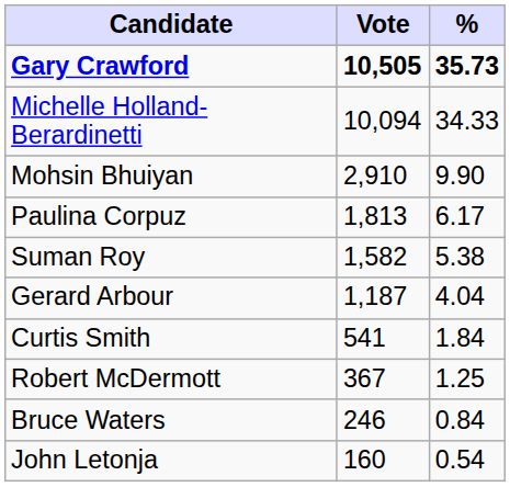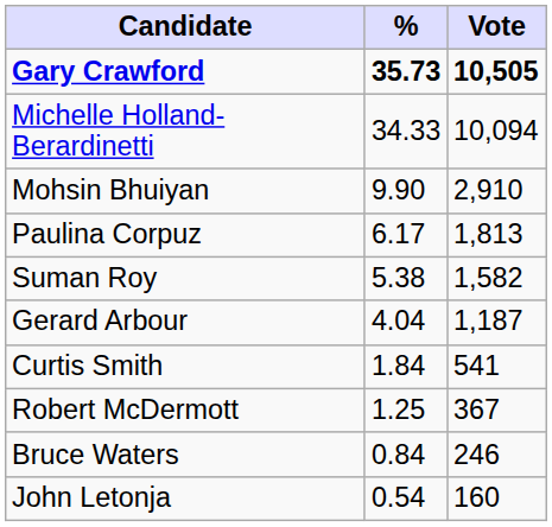 <table class="wikitable">
 <tr>
 <th style="background:#ddf; width:200px;">Candidate</th>
+<th style="background:#ddf; width:30px;">%</th>
 <th style="background:#ddf; width:50px;">Vote</th>
-<th style="background:#ddf; width:30px;">%</th>
 </tr>
 <tr>
 <td><strong><a href='#'>Gary Crawford</a></strong></td>
+<td><strong>35.73</strong></td>
 <td><strong>10,505</strong></td>
-<td><strong>35.73</strong></td>
 </tr>
 <tr>
 <td><a href='#'>Michelle Holland-Berardinetti</a></td>
+<td>34.33</td>
 <td>10,094</td>
-<td>34.33</td>
 </tr>
 <tr>
 <td>Mohsin Bhuiyan</td>
+<td>9.90</td>
 <td>2,910</td>
-<td>9.90</td>
 </tr>
 <tr>
 <td>Paulina Corpuz</td>
+<td>6.17</td>
 <td>1,813</td>
-<td>6.17</td>
 </tr>
 <tr>
 <td>Suman Roy</td>
+<td>5.38</td>
 <td>1,582</td>
-<td>5.38</td>
 </tr>
 <tr>
 <td>Gerard Arbour</td>
+<td>4.04</td>
 <td>1,187</td>
-<td>4.04</td>
 </tr>
 <tr>
 <td>Curtis Smith</td>
+<td>1.84</td>
 <td>541</td>
-<td>1.84</td>
 </tr>
 <tr>
 <td>Robert McDermott</td>
+<td>1.25</td>
 <td>367</td>
-<td>1.25</td>
 </tr>
 <tr>
 <td>Bruce Waters</td>
+<td>0.84</td>
 <td>246</td>
-<td>0.84</td>
 </tr>
 <tr>
 <td>John Letonja</td>
+<td>0.54</td>
 <td>160</td>
-<td>0.54</td>
 </tr>
 </table>
